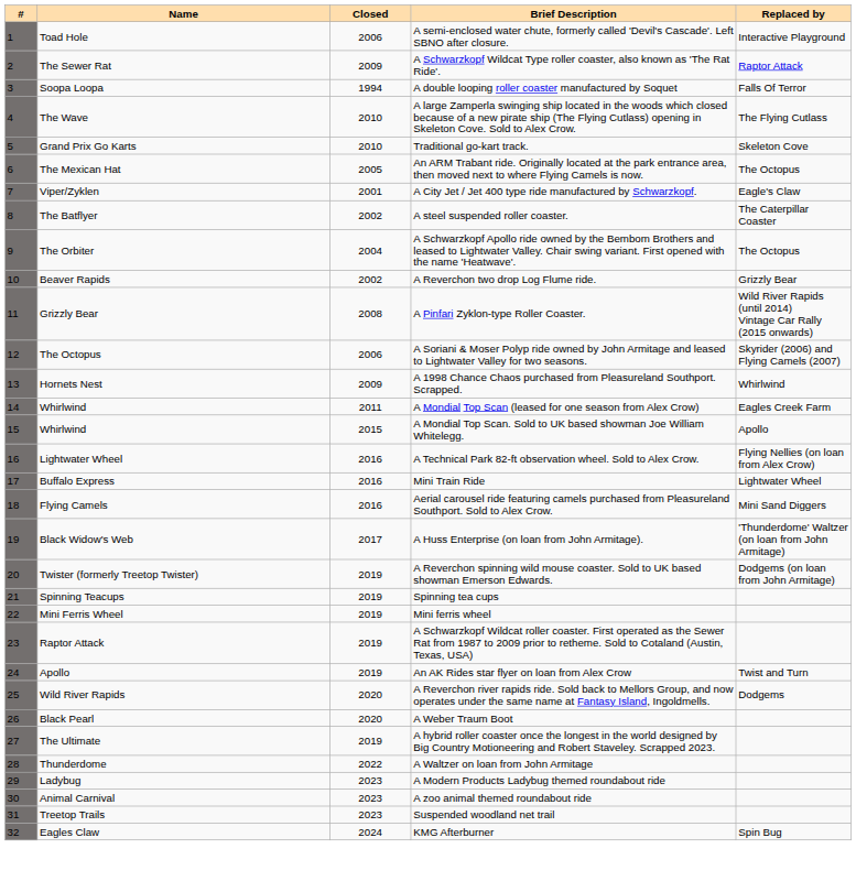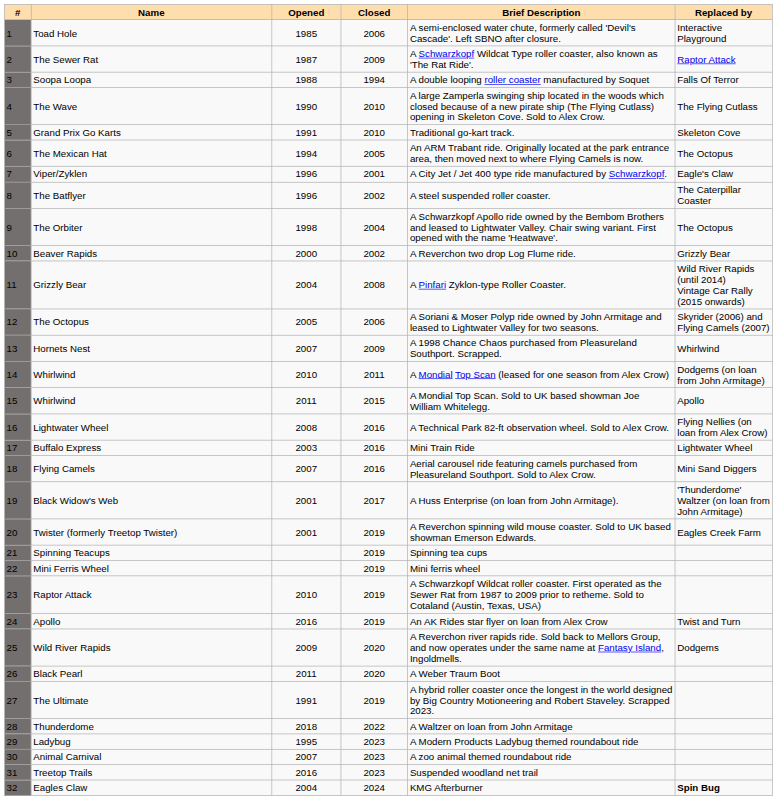 <table class="wikitable sortable" width="95%" border="1" style="font-size: 95%">
 <tr>
 <th style="background:#ffdead" width=2%>#</th>
 <th style="background:#ffdead" width=18%>Name</th>
+<th style="background:#ffdead" width=5%>Opened</th>
 <th style="background:#ffdead" width=5%>Closed</th>
 <th style="background:#ffdead" width=20%>Brief Description</th>
 <th style="background:#ffdead" width=5%>Replaced by</th>
 </tr>
 <tr>
 <td bgcolor="#736F6E" height="10px">1</td>
 <td>Toad Hole</td>
+<td style="text-align: center;">1985</td>
 <td style="text-align: center;">2006</td>
 <td>A semi-enclosed water chute, formerly called 'Devil's Cascade'. Left SBNO after closure.</td>
 <td>Interactive Playground</td>
 </tr>
 <tr>
 <td bgcolor="#736F6E" height="10px">2</td>
 <td>The Sewer Rat</td>
+<td style="text-align: center;">1987</td>
 <td style="text-align: center;">2009</td>
 <td>A <a href='#'>Schwarzkopf</a> Wildcat Type roller coaster, also known as 'The Rat Ride'.</td>
 <td><a href='#'>Raptor Attack</a></td>
 </tr>
 <tr>
 <td bgcolor="#736F6E" height="10px">3</td>
 <td>Soopa Loopa</td>
+<td style="text-align: center;">1988</td>
 <td style="text-align: center;">1994</td>
 <td>A double looping <a href='#'>roller coaster</a> manufactured by Soquet</td>
 <td>Falls Of Terror</td>
 </tr>
 <tr>
 <td bgcolor="#736F6E" height="10px">4</td>
 <td>The Wave</td>
+<td style="text-align: center;">1990</td>
 <td style="text-align: center;">2010</td>
 <td>A large Zamperla swinging ship located in the woods which closed because of a new pirate ship (The Flying Cutlass) opening in Skeleton Cove. Sold to Alex Crow.</td>
 <td>The Flying Cutlass</td>
 </tr>
 <tr>
 <td bgcolor="#736F6E" height="10px">5</td>
 <td>Grand Prix Go Karts</td>
+<td style="text-align: center;">1991</td>
 <td style="text-align: center;">2010</td>
 <td>Traditional go-kart track.</td>
 <td>Skeleton Cove</td>
 </tr>
 <tr>
 <td bgcolor="#736F6E" height="10px">6</td>
 <td>The Mexican Hat</td>
+<td style="text-align: center;">1994</td>
 <td style="text-align: center;">2005</td>
 <td>An ARM Trabant ride. Originally located at the park entrance area, then moved next to where Flying Camels is now.</td>
 <td>The Octopus</td>
 </tr>
 <tr>
 <td bgcolor="#736F6E" height="10px">7</td>
 <td>Viper/Zyklen</td>
+<td style="text-align: center;">1996</td>
 <td style="text-align: center;">2001</td>
 <td>A City Jet / Jet 400 type ride manufactured by <a href='#'>Schwarzkopf</a>.</td>
 <td>Eagle's Claw</td>
 </tr>
 <tr>
 <td bgcolor="#736F6E" height="10px">8</td>
 <td>The Batflyer</td>
+<td style="text-align: center;">1996</td>
 <td style="text-align: center;">2002</td>
 <td>A steel suspended roller coaster.</td>
 <td>The Caterpillar Coaster</td>
 </tr>
 <tr>
 <td bgcolor="#736F6E" height="10px">9</td>
 <td>The Orbiter</td>
+<td style="text-align: center;">1998</td>
 <td style="text-align: center;">2004</td>
 <td>A Schwarzkopf Apollo ride owned by the Bembom Brothers and leased to Lightwater Valley. Chair swing variant. First opened with the name 'Heatwave'.</td>
 <td>The Octopus</td>
 </tr>
 <tr>
 <td bgcolor="#736F6E" height="10px">10</td>
 <td>Beaver Rapids</td>
+<td style="text-align: center;">2000</td>
 <td style="text-align: center;">2002</td>
 <td>A Reverchon two drop Log Flume ride.</td>
 <td>Grizzly Bear</td>
 </tr>
 <tr>
 <td bgcolor="#736F6E" height="10px">11</td>
 <td>Grizzly Bear</td>
+<td style="text-align: center;">2004</td>
 <td style="text-align: center;">2008</td>
 <td>A <a href='#'>Pinfari</a> Zyklon-type Roller Coaster.</td>
 <td>Wild River Rapids (until 2014)<br>Vintage Car Rally (2015 onwards)</td>
 </tr>
 <tr>
 <td bgcolor="#736F6E" height="10px">12</td>
 <td>The Octopus</td>
+<td style="text-align: center;">2005</td>
 <td style="text-align: center;">2006</td>
 <td>A Soriani & Moser Polyp ride owned by John Armitage and leased to Lightwater Valley for two seasons.</td>
 <td>Skyrider (2006) and Flying Camels (2007)</td>
 </tr>
 <tr>
 <td bgcolor="#736F6E" height="10px">13</td>
 <td>Hornets Nest</td>
+<td style="text-align: center;">2007</td>
 <td style="text-align: center;">2009</td>
 <td>A 1998 Chance Chaos purchased from Pleasureland Southport. Scrapped.</td>
 <td>Whirlwind</td>
 </tr>
 <tr 2001-2015>
 <td bgcolor="#736F6E" height="10px">14</td>
 <td>Whirlwind</td>
+<td style="text-align: center;">2010</td>
 <td style="text-align: center;">2011</td>
 <td>A <a href='#'>Mondial</a> <a href='#'>Top Scan</a> (leased for one season from Alex Crow)</td>
-<td>Eagles Creek Farm</td>
+<td>Dodgems (on loan from John Armitage)</td>
 </tr>
 <tr>
 <td bgcolor="#736F6E" height="10px">15</td>
 <td>Whirlwind</td>
+<td style="text-align: center;">2011</td>
 <td style="text-align: center;">2015</td>
 <td>A Mondial Top Scan. Sold to UK based showman Joe William Whitelegg.</td>
 <td>Apollo</td>
 </tr>
 <tr>
 <td bgcolor="#736F6E" height="10px">16</td>
 <td>Lightwater Wheel</td>
+<td style="text-align: center;">2008</td>
 <td style="text-align: center;">2016</td>
 <td>A Technical Park 82-ft observation wheel. Sold to Alex Crow.</td>
 <td>Flying Nellies (on loan from Alex Crow)</td>
 </tr>
 <tr>
 <td bgcolor="#736F6E" height="10px">17</td>
 <td>Buffalo Express</td>
+<td style="text-align: center;">2003</td>
 <td style="text-align: center;">2016</td>
 <td>Mini Train Ride</td>
 <td>Lightwater Wheel</td>
 </tr>
 <tr>
 <td bgcolor="#736F6E" height="10px">18</td>
 <td>Flying Camels</td>
+<td style="text-align: center;">2007</td>
 <td style="text-align: center;">2016</td>
 <td>Aerial carousel ride featuring camels purchased from Pleasureland Southport. Sold to Alex Crow.</td>
 <td>Mini Sand Diggers</td>
 </tr>
 <tr>
 <td bgcolor="#736F6E" height="10px">19</td>
 <td>Black Widow's Web</td>
+<td style="text-align: center;">2001</td>
 <td style="text-align: center;">2017</td>
 <td>A Huss Enterprise (on loan from John Armitage).</td>
 <td>'Thunderdome' Waltzer (on loan from John Armitage)</td>
 </tr>
 <tr>
 <td bgcolor="#736F6E" height="10px">20</td>
 <td>Twister (formerly Treetop Twister)</td>
+<td style="text-align: center;">2001</td>
 <td style="text-align: center;">2019</td>
 <td>A Reverchon spinning wild mouse coaster. Sold to UK based showman Emerson Edwards.</td>
-<td>Dodgems (on loan from John Armitage)</td>
+<td>Eagles Creek Farm</td>
 </tr>
 <tr>
 <td bgcolor="#736F6E" height="10px">21</td>
 <td>Spinning Teacups</td>
+<td></td>
 <td style="text-align: center;">2019</td>
 <td>Spinning tea cups</td>
 <td></td>
 </tr>
 <tr>
 <td bgcolor="#736F6E" height="10px">22</td>
 <td>Mini Ferris Wheel</td>
+<td style="text-align: center;"></td>
 <td style="text-align: center;">2019</td>
 <td>Mini ferris wheel</td>
 <td></td>
 </tr>
 <tr>
 <td bgcolor="#736F6E" height="10px">23</td>
 <td>Raptor Attack</td>
+<td style="text-align: center;">2010</td>
 <td style="text-align: center;">2019</td>
 <td>A Schwarzkopf Wildcat roller coaster. First operated as the Sewer Rat from 1987 to 2009 prior to retheme. Sold to Cotaland (Austin, Texas, USA)</td>
 <td></td>
 </tr>
 <tr>
 <td bgcolor="#736F6E" height="10px">24</td>
 <td>Apollo</td>
+<td style="text-align: center;">2016</td>
 <td style="text-align: center;">2019</td>
 <td>An AK Rides star flyer on loan from Alex Crow</td>
 <td>Twist and Turn</td>
 </tr>
 <tr>
 <td bgcolor="#736F6E" height="10px">25</td>
 <td>Wild River Rapids</td>
+<td style="text-align: center;">2009</td>
 <td style="text-align: center;">2020</td>
 <td>A Reverchon river rapids ride. Sold back to Mellors Group, and now operates under the same name at <a href='#'>Fantasy Island</a>, Ingoldmells.</td>
 <td>Dodgems</td>
 </tr>
 <tr>
 <td bgcolor="#736F6E" height="10px">26</td>
 <td>Black Pearl</td>
+<td style="text-align: center;">2011</td>
 <td style="text-align: center;">2020</td>
 <td>A Weber Traum Boot</td>
 <td></td>
 </tr>
 <tr>
 <td bgcolor="736F6E" height="10px">27</td>
 <td>The Ultimate</td>
+<td style="text-align: center;">1991</td>
 <td style="text-align: center;">2019</td>
 <td>A hybrid roller coaster once the longest in the world designed by Big Country Motioneering and Robert Staveley. Scrapped 2023.</td>
 <td></td>
 </tr>
 <tr>
 <td bgcolor="736F6E" height="10px">28</td>
 <td>Thunderdome</td>
+<td style="text-align: center;">2018</td>
 <td style="text-align: center;">2022</td>
 <td>A Waltzer on loan from John Armitage</td>
 <td></td>
 </tr>
 <tr>
 <td bgcolor="736F6E" height="10px">29</td>
 <td>Ladybug</td>
+<td style="text-align: center;">1995</td>
 <td style="text-align: center;">2023</td>
 <td>A Modern Products Ladybug themed roundabout ride</td>
 <td></td>
 </tr>
 <tr>
 <td bgcolor="736F6E" height="10px">30</td>
 <td>Animal Carnival</td>
+<td style="text-align: center;">2007</td>
 <td style="text-align: center;">2023</td>
 <td>A zoo animal themed roundabout ride</td>
 <td></td>
 </tr>
 <tr>
 <td bgcolor="736F6E" height="10px">31</td>
 <td>Treetop Trails</td>
+<td style="text-align: center;">2016</td>
 <td style="text-align: center;">2023</td>
 <td>Suspended woodland net trail</td>
 <td></td>
 </tr>
 <tr>
 <td bgcolor="736F6E" height”10px”>32</td>
 <td>Eagles Claw</td>
+<td style="text-align: center;">2004</td>
 <td style="text-align: center;">2024</td>
 <td>KMG Afterburner</td>
-<td>Spin Bug</td>
+<td><strong>Spin Bug</strong></td>
 </tr>
 </table>
